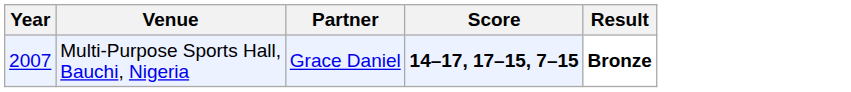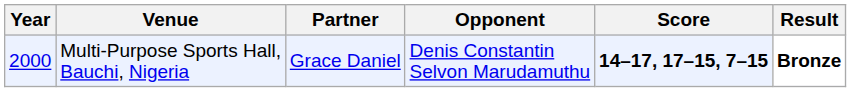 <table class="sortable wikitable" style="font-size: 90%;">
 <tr>
 <th>Year</th>
 <th>Venue</th>
 <th>Partner</th>
+<th>Opponent</th>
 <th>Score</th>
 <th>Result</th>
 </tr>
 <tr style="background:#ECF2FF">
-<td align="center"><a href='#'>2007</a></td>
+<td align="center"><a href='#'>2000</a></td>
 <td align="left">Multi-Purpose Sports Hall,<br><a href='#'>Bauchi</a>, <a href='#'>Nigeria</a></td>
 <td align="left"> <a href='#'>Grace Daniel</a></td>
+<td align="left"> <a href='#'>Denis Constantin</a> <br>  <a href='#'>Selvon Marudamuthu</a></td>
 <td align="left"><strong>14–17, 17–15, 7–15</strong></td>
 <td style="text-align:left; background:white"> <strong>Bronze</strong></td>
 </tr>
 </table>
